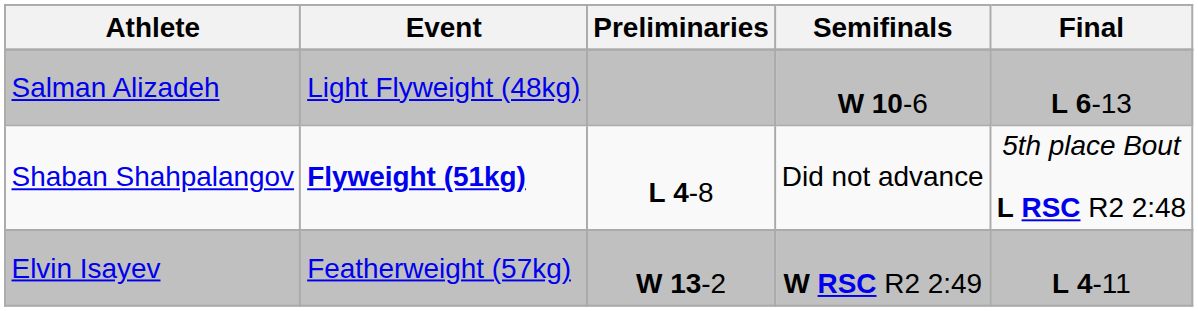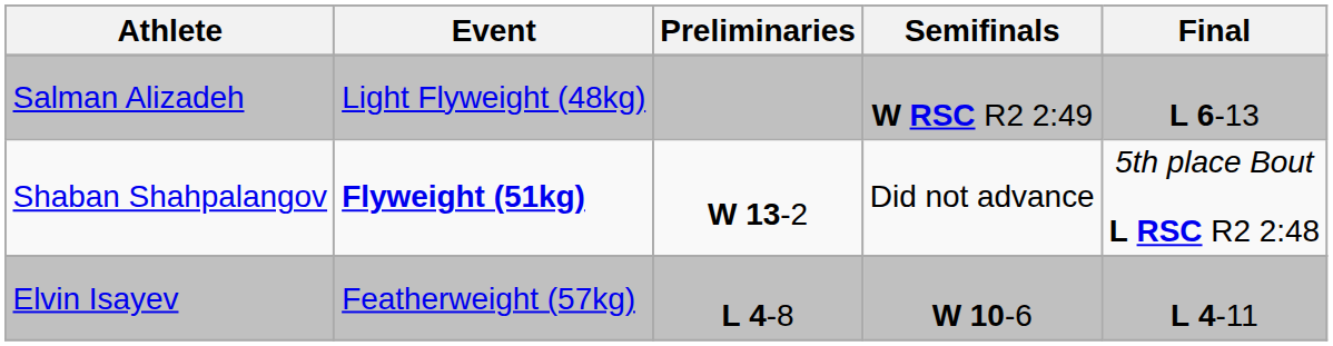 <table class="wikitable" border="1" style="font-size:90%">
 <tr>
 <th>Athlete</th>
 <th>Event</th>
 <th>Preliminaries</th>
 <th>Semifinals</th>
 <th>Final</th>
 </tr>
 <tr>
 </tr>
 <tr bgcolor=silver>
 <td><a href='#'>Salman Alizadeh</a></td>
 <td><a href='#'>Light Flyweight (48kg)</a></td>
 <td align=center></td>
-<td align=center> <br> <strong>W</strong> <strong>10</strong>-6</td>
+<td align=center> <br> <strong>W</strong> <strong><a href='#'>RSC</a></strong> R2 2:49</td>
 <td align=center> <br> <strong>L</strong> <strong>6</strong>-13</td>
 </tr>
 <tr>
 <td><a href='#'>Shaban Shahpalangov</a></td>
 <td><strong><a href='#'>Flyweight (51kg)</a></strong></td>
-<td align=center> <br> <strong>L</strong> <strong>4</strong>-8</td>
+<td align=center> <br> <strong>W</strong> <strong>13</strong>-2</td>
 <td align=center>Did not advance</td>
 <td align=center><em>5th place Bout</em><br> <br> <strong>L</strong> <strong><a href='#'>RSC</a></strong> R2 2:48</td>
 </tr>
 <tr>
 </tr>
 <tr bgcolor=silver>
 <td><a href='#'>Elvin Isayev</a></td>
 <td><a href='#'>Featherweight (57kg)</a></td>
-<td align=center> <br> <strong>W</strong> <strong>13</strong>-2</td>
-<td align=center> <br> <strong>W</strong> <strong><a href='#'>RSC</a></strong> R2 2:49</td>
+<td align=center> <br> <strong>L</strong> <strong>4</strong>-8</td>
+<td align=center> <br> <strong>W</strong> <strong>10</strong>-6</td>
 <td align=center> <br> <strong>L</strong> <strong>4</strong>-11</td>
 </tr>
 </table>
